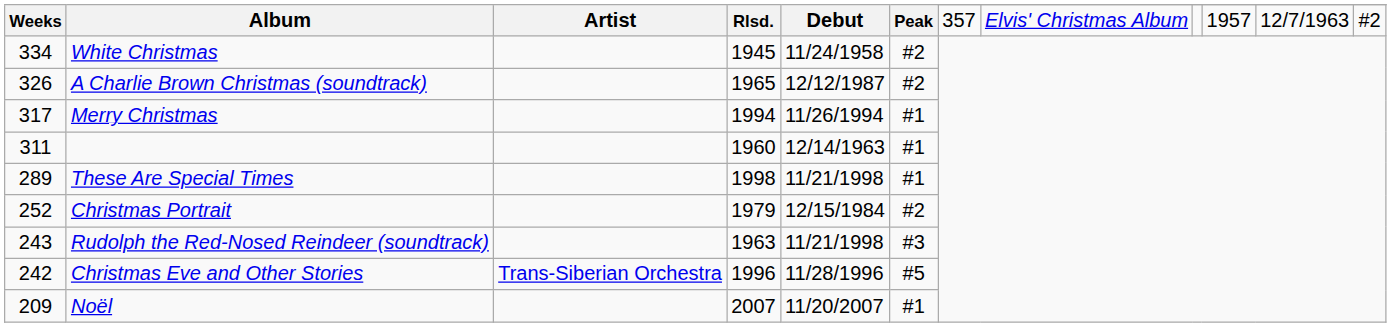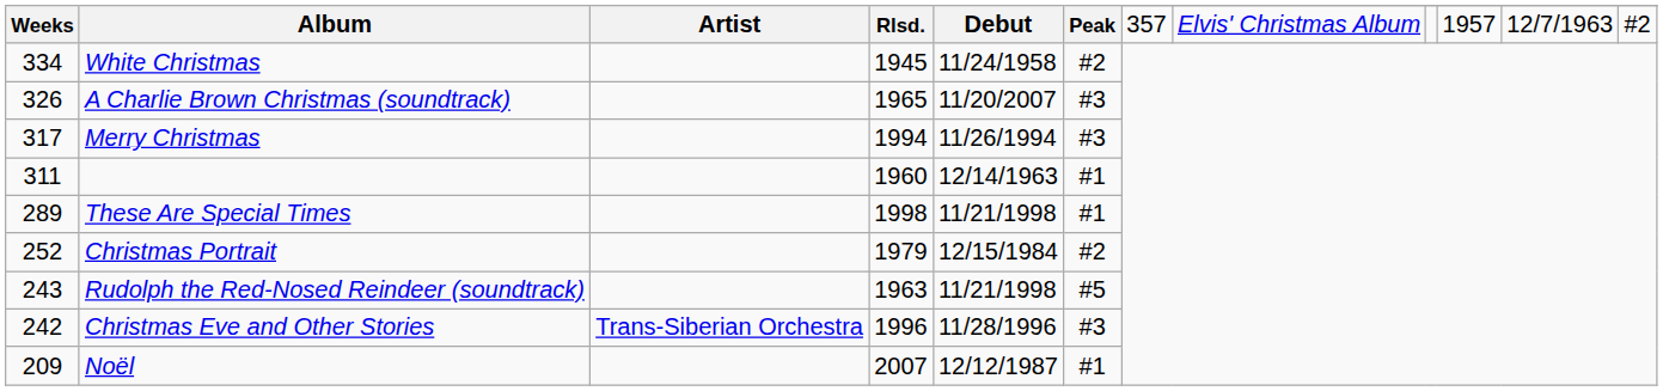 <table class="wikitable sortable plainrowheaders">
 <tr>
 <th rowspan="2"><small>Weeks</small></th>
 <th rowspan="2">Album</th>
 <th rowspan="2">Artist</th>
 <th rowspan="2"><small>Rlsd.</small></th>
 <th rowspan="2">Debut</th>
 <th rowspan="2"><small>Peak</small></th>
 </tr>
 <tr>
 <td align="center">357</td>
 <td><em><a href='#'>Elvis' Christmas Album</a></em></td>
 <td></td>
 <td align="center">1957</td>
 <td>12/7/1963</td>
 <td align="center">#2</td>
 </tr>
 <tr>
 <td align="center">334</td>
 <td><em><a href='#'>White Christmas</a></em></td>
 <td></td>
 <td align="center">1945</td>
 <td>11/24/1958</td>
 <td align="center">#2</td>
 </tr>
 <tr>
 <td align="center">326</td>
 <td><em><a href='#'>A Charlie Brown Christmas (soundtrack)</a></em></td>
 <td></td>
 <td align="center">1965</td>
-<td>12/12/1987</td>
-<td align="center">#2</td>
+<td>11/20/2007</td>
+<td align="center">#3</td>
 </tr>
 <tr>
 <td align="center">317</td>
 <td><em><a href='#'>Merry Christmas</a></em></td>
 <td></td>
 <td align="center">1994</td>
 <td>11/26/1994</td>
-<td align="center">#1</td>
+<td align="center">#3</td>
 </tr>
 <tr>
 <td align="center">311</td>
 <td><em></em></td>
 <td></td>
 <td align="center">1960</td>
 <td>12/14/1963</td>
 <td align="center">#1</td>
 </tr>
 <tr>
 <td align="center">289</td>
 <td><em><a href='#'>These Are Special Times</a></em></td>
 <td></td>
 <td align="center">1998</td>
 <td>11/21/1998</td>
 <td align="center">#1</td>
 </tr>
 <tr>
 <td align="center">252</td>
 <td><em><a href='#'>Christmas Portrait</a></em></td>
 <td></td>
 <td align="center">1979</td>
 <td>12/15/1984</td>
 <td align="center">#2</td>
 </tr>
 <tr>
 <td align="center">243</td>
 <td><em><a href='#'>Rudolph the Red-Nosed Reindeer (soundtrack)</a></em></td>
 <td></td>
 <td align="center">1963</td>
 <td>11/21/1998</td>
-<td align="center">#3</td>
+<td align="center">#5</td>
 </tr>
 <tr>
 <td align="center">242</td>
 <td><em><a href='#'>Christmas Eve and Other Stories</a></em></td>
 <td><a href='#'>Trans-Siberian Orchestra</a></td>
 <td align="center">1996</td>
 <td>11/28/1996</td>
-<td align="center">#5</td>
+<td align="center">#3</td>
 </tr>
 <tr>
 <td align="center">209</td>
 <td><em><a href='#'>Noël</a></em></td>
 <td></td>
 <td align="center">2007</td>
-<td>11/20/2007</td>
+<td>12/12/1987</td>
 <td align="center">#1</td>
 </tr>
 </table>
